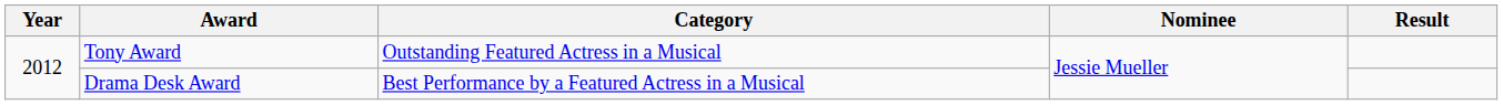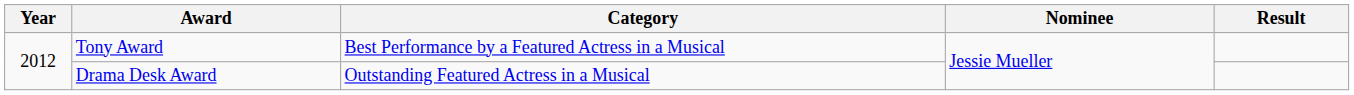 <table class="wikitable" style="width:95%;">
 <tr>
 <th style="width:5%;">Year</th>
 <th style="width:20%;">Award</th>
 <th style="width:45%;">Category</th>
 <th style="width:20%;">Nominee</th>
 <th style="width:10%;">Result</th>
 </tr>
 <tr>
 <td rowspan="2" style="text-align:center;">2012</td>
 <td><a href='#'>Tony Award</a></td>
-<td><a href='#'>Outstanding Featured Actress in a Musical</a></td>
+<td><a href='#'>Best Performance by a Featured Actress in a Musical</a></td>
 <td rowspan="2"><a href='#'>Jessie Mueller</a></td>
 <td></td>
 </tr>
 <tr>
 <td><a href='#'>Drama Desk Award</a></td>
-<td><a href='#'>Best Performance by a Featured Actress in a Musical</a></td>
+<td><a href='#'>Outstanding Featured Actress in a Musical</a></td>
 <td></td>
 </tr>
 </table>
